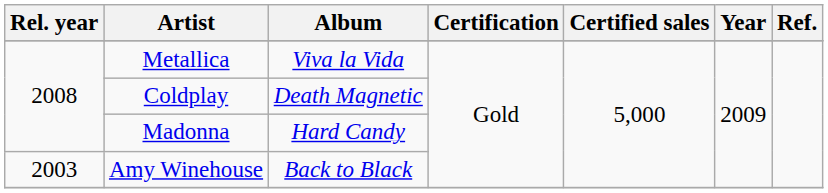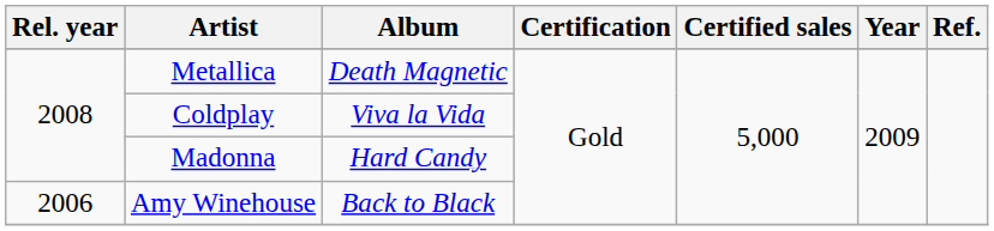 <table class="wikitable sortable">
 <tr>
 <th>Rel. year</th>
 <th>Artist</th>
 <th>Album</th>
 <th>Certification</th>
 <th>Certified sales</th>
 <th>Year</th>
 <th>Ref.</th>
 </tr>
 <tr>
 </tr>
 <tr>
 <td rowspan="3" style="text-align:center">2008</td>
 <td style="text-align:center;"><a href='#'>Metallica</a></td>
-<td style="text-align:center;"><em><a href='#'>Viva la Vida</a></em></td>
+<td style="text-align:center;"><em><a href='#'>Death Magnetic</a></em></td>
 <td rowspan="4" style="text-align:center">Gold</td>
 <td rowspan="4" style="text-align:center">5,000</td>
 <td rowspan="4" style="text-align:center">2009</td>
 <td rowspan="4" style="text-align:center"></td>
 </tr>
 <tr>
 <td style="text-align:center;"><a href='#'>Coldplay</a></td>
-<td style="text-align:center;"><em><a href='#'>Death Magnetic</a></em></td>
+<td style="text-align:center;"><em><a href='#'>Viva la Vida</a></em></td>
 </tr>
 <tr>
 <td style="text-align:center;"><a href='#'>Madonna</a></td>
 <td style="text-align:center;"><em><a href='#'>Hard Candy</a></em></td>
 </tr>
 <tr>
-<td style="text-align:center;">2003</td>
+<td style="text-align:center;">2006</td>
 <td style="text-align:center;"><a href='#'>Amy Winehouse</a></td>
 <td style="text-align:center;"><em><a href='#'>Back to Black</a></em></td>
 </tr>
 <tr>
 </tr>
 </table>
